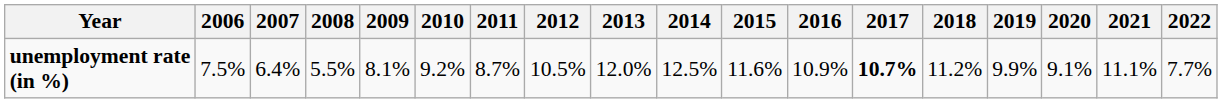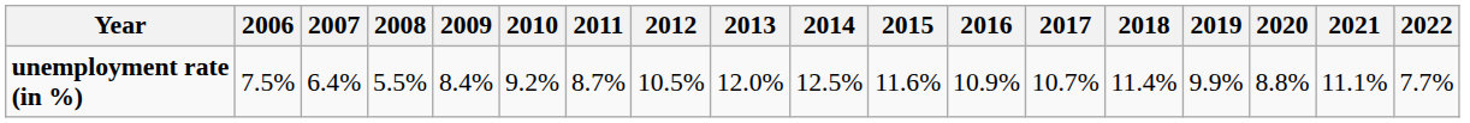 <table class="wikitable">
 <tr>
 <th>Year</th>
 <th>2006</th>
 <th>2007</th>
 <th>2008</th>
 <th>2009</th>
 <th>2010</th>
 <th>2011</th>
 <th>2012</th>
 <th>2013</th>
 <th>2014</th>
 <th>2015</th>
 <th>2016</th>
 <th>2017</th>
 <th>2018</th>
 <th>2019</th>
 <th>2020</th>
 <th>2021</th>
 <th>2022</th>
 </tr>
 <tr>
 <td><strong>unemployment rate</strong><br><strong>(in %)</strong></td>
 <td>7.5%</td>
 <td>6.4%</td>
 <td>5.5%</td>
-<td>8.1%</td>
+<td>8.4%</td>
 <td>9.2%</td>
 <td>8.7%</td>
 <td>10.5%</td>
 <td>12.0%</td>
 <td>12.5%</td>
 <td>11.6%</td>
 <td>10.9%</td>
-<td><strong>10.7%</strong></td>
-<td>11.2%</td>
+<td>10.7%</td>
+<td>11.4%</td>
 <td>9.9%</td>
-<td>9.1%</td>
+<td>8.8%</td>
 <td>11.1%</td>
 <td>7.7%</td>
 </tr>
 </table>
